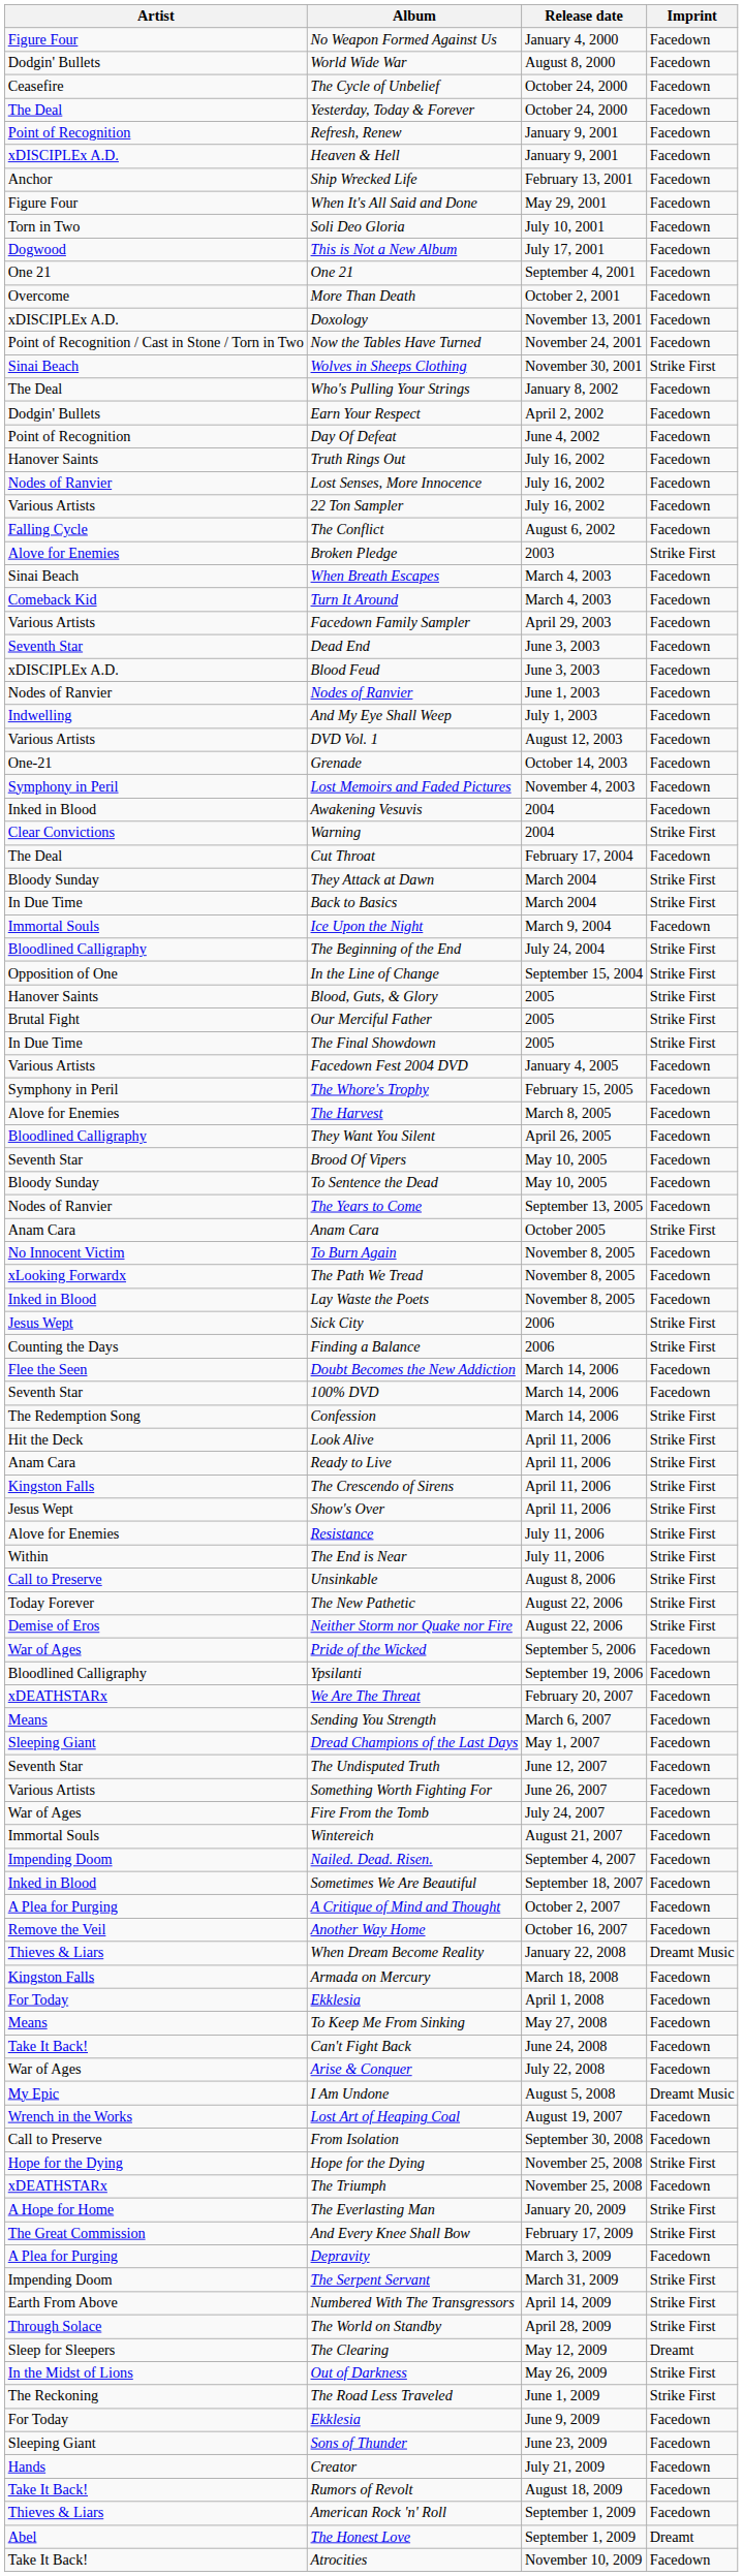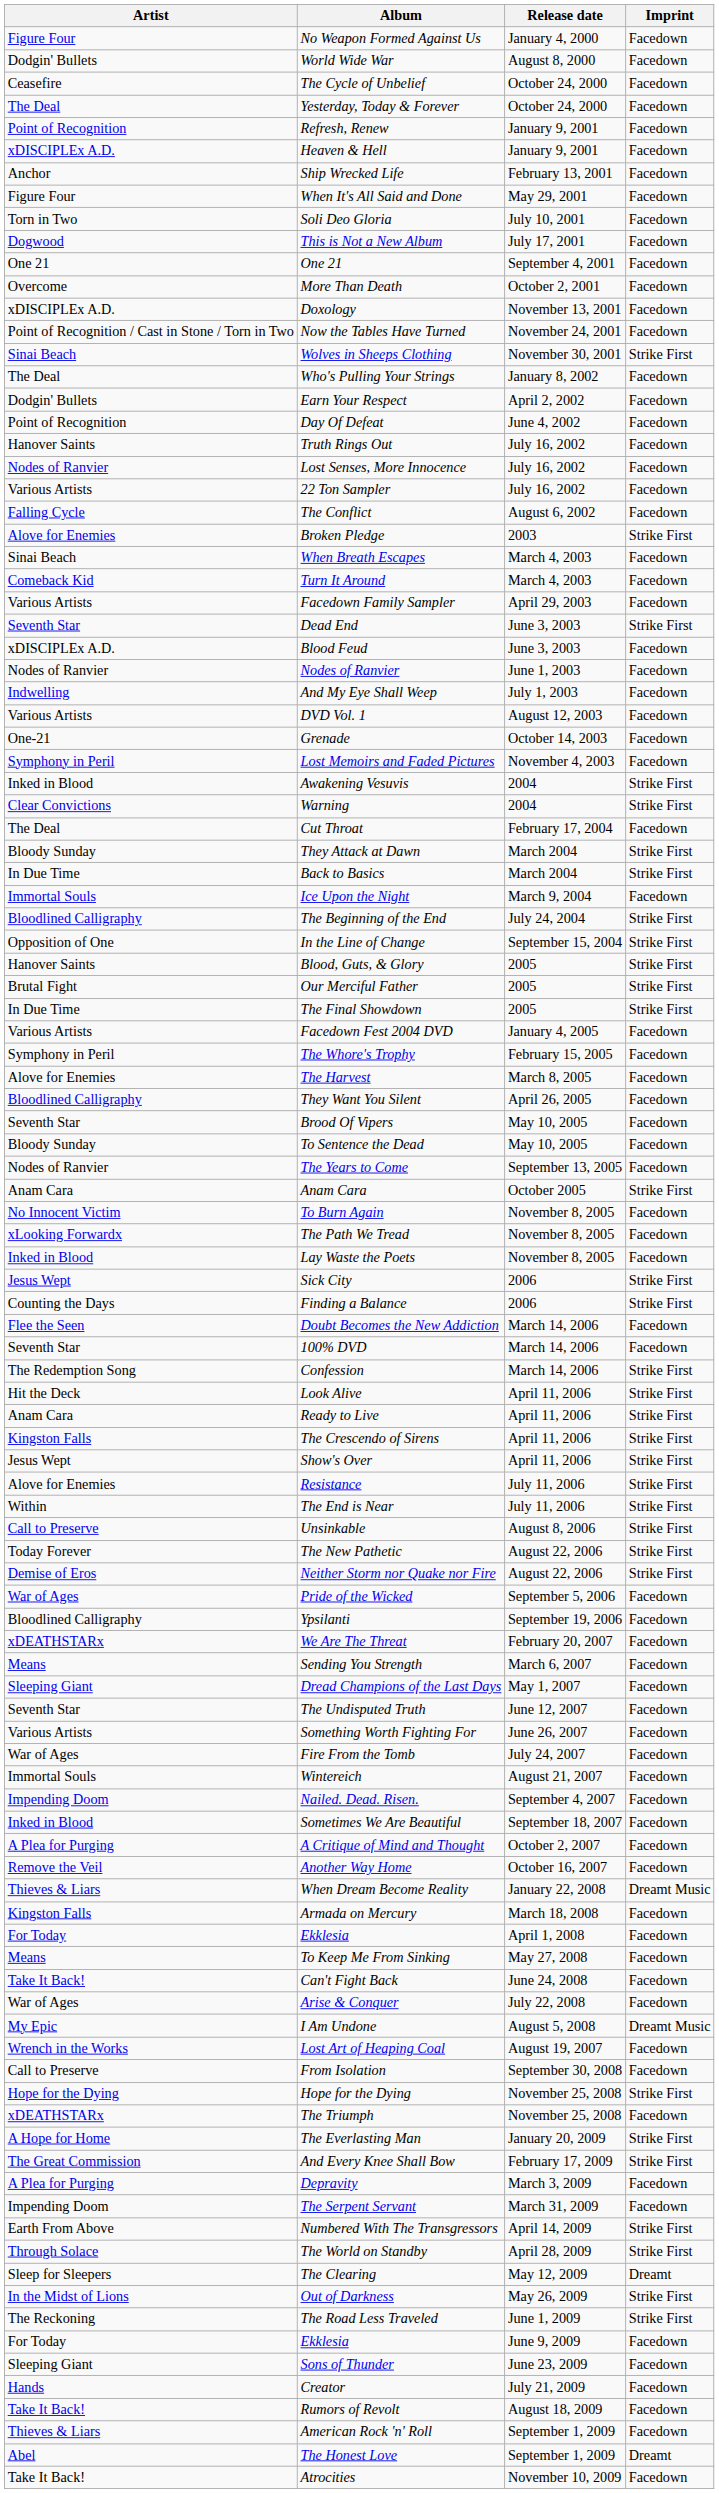 <table class="wikitable sortable">
 <tr>
 <th scope="col">Artist</th>
 <th scope="col">Album</th>
 <th scope="col"  style=white-space:nowrap>Release date</th>
 <th scope="col" class="unsortable">Imprint</th>
 </tr>
 <tr>
 <td><a href='#'>Figure Four</a></td>
 <td><em>No Weapon Formed Against Us</em></td>
 <td>January 4, 2000</td>
 <td>Facedown</td>
 </tr>
 <tr>
 <td>Dodgin' Bullets</td>
 <td><em>World Wide War</em></td>
 <td>August 8, 2000</td>
 <td>Facedown</td>
 </tr>
 <tr>
 <td>Ceasefire</td>
 <td><em>The Cycle of Unbelief</em></td>
 <td>October 24, 2000</td>
 <td>Facedown</td>
 </tr>
 <tr>
 <td><a href='#'>The Deal</a></td>
 <td><em>Yesterday, Today & Forever</em></td>
 <td>October 24, 2000</td>
 <td>Facedown</td>
 </tr>
 <tr>
 <td><a href='#'>Point of Recognition</a></td>
 <td><em>Refresh, Renew</em></td>
 <td>January 9, 2001</td>
 <td>Facedown</td>
 </tr>
 <tr>
 <td><a href='#'>xDISCIPLEx A.D.</a></td>
 <td><em>Heaven & Hell</em></td>
 <td>January 9, 2001</td>
 <td>Facedown</td>
 </tr>
 <tr>
 <td>Anchor</td>
 <td><em>Ship Wrecked Life</em></td>
 <td>February 13, 2001</td>
 <td>Facedown</td>
 </tr>
 <tr>
 <td>Figure Four</td>
 <td><em>When It's All Said and Done</em></td>
 <td>May 29, 2001</td>
 <td>Facedown</td>
 </tr>
 <tr>
 <td>Torn in Two</td>
 <td><em>Soli Deo Gloria</em></td>
 <td>July 10, 2001</td>
 <td>Facedown</td>
 </tr>
 <tr>
 <td><a href='#'>Dogwood</a></td>
 <td><em><a href='#'>This is Not a New Album</a></em></td>
 <td>July 17, 2001</td>
 <td>Facedown</td>
 </tr>
 <tr>
 <td>One 21</td>
 <td><em>One 21</em></td>
 <td>September 4, 2001</td>
 <td>Facedown</td>
 </tr>
 <tr>
 <td>Overcome</td>
 <td><em>More Than Death</em></td>
 <td>October 2, 2001</td>
 <td>Facedown</td>
 </tr>
 <tr>
 <td>xDISCIPLEx A.D.</td>
 <td><em>Doxology</em></td>
 <td>November 13, 2001</td>
 <td>Facedown</td>
 </tr>
 <tr>
 <td>Point of Recognition / Cast in Stone / Torn in Two</td>
 <td><em>Now the Tables Have Turned</em></td>
 <td>November 24, 2001</td>
 <td>Facedown</td>
 </tr>
 <tr>
 <td><a href='#'>Sinai Beach</a></td>
 <td><em><a href='#'>Wolves in Sheeps Clothing</a></em></td>
 <td>November 30, 2001</td>
 <td>Strike First</td>
 </tr>
 <tr>
 <td>The Deal</td>
 <td><em>Who's Pulling Your Strings</em></td>
 <td>January 8, 2002</td>
 <td>Facedown</td>
 </tr>
 <tr>
 <td>Dodgin' Bullets</td>
 <td><em>Earn Your Respect</em></td>
 <td>April 2, 2002</td>
 <td>Facedown</td>
 </tr>
 <tr>
 <td>Point of Recognition</td>
 <td><em>Day Of Defeat</em></td>
 <td>June 4, 2002</td>
 <td>Facedown</td>
 </tr>
 <tr>
 <td>Hanover Saints</td>
 <td><em>Truth Rings Out</em></td>
 <td>July 16, 2002</td>
 <td>Facedown</td>
 </tr>
 <tr>
 <td><a href='#'>Nodes of Ranvier</a></td>
 <td><em>Lost Senses, More Innocence</em></td>
 <td>July 16, 2002</td>
 <td>Facedown</td>
 </tr>
 <tr>
 <td>Various Artists</td>
 <td><em>22 Ton Sampler</em></td>
 <td>July 16, 2002</td>
 <td>Facedown</td>
 </tr>
 <tr>
 <td><a href='#'>Falling Cycle</a></td>
 <td><em>The Conflict</em></td>
 <td>August 6, 2002</td>
 <td>Facedown</td>
 </tr>
 <tr>
 <td><a href='#'>Alove for Enemies</a></td>
 <td><em>Broken Pledge</em></td>
 <td>2003</td>
 <td>Strike First</td>
 </tr>
 <tr>
 <td>Sinai Beach</td>
 <td><em><a href='#'>When Breath Escapes</a></em></td>
 <td>March 4, 2003</td>
 <td>Facedown</td>
 </tr>
 <tr>
 <td><a href='#'>Comeback Kid</a></td>
 <td><em><a href='#'>Turn It Around</a></em></td>
 <td>March 4, 2003</td>
 <td>Facedown</td>
 </tr>
 <tr>
 <td>Various Artists</td>
 <td><em>Facedown Family Sampler</em></td>
 <td>April 29, 2003</td>
 <td>Facedown</td>
 </tr>
 <tr>
 <td><a href='#'>Seventh Star</a></td>
 <td><em>Dead End</em></td>
 <td>June 3, 2003</td>
-<td>Facedown</td>
+<td>Strike First</td>
 </tr>
 <tr>
 <td>xDISCIPLEx A.D.</td>
 <td><em>Blood Feud</em></td>
 <td>June 3, 2003</td>
 <td>Facedown</td>
 </tr>
 <tr>
 <td>Nodes of Ranvier</td>
 <td><em><a href='#'>Nodes of Ranvier</a></em></td>
 <td>June 1, 2003</td>
 <td>Facedown</td>
 </tr>
 <tr>
 <td><a href='#'>Indwelling</a></td>
 <td><em>And My Eye Shall Weep</em></td>
 <td>July 1, 2003</td>
 <td>Facedown</td>
 </tr>
 <tr>
 <td>Various Artists</td>
 <td><em>DVD Vol. 1</em></td>
 <td>August 12, 2003</td>
 <td>Facedown</td>
 </tr>
 <tr>
 <td>One-21</td>
 <td><em>Grenade</em></td>
 <td>October 14, 2003</td>
 <td>Facedown</td>
 </tr>
 <tr>
 <td><a href='#'>Symphony in Peril</a></td>
 <td><em><a href='#'>Lost Memoirs and Faded Pictures</a></em></td>
 <td>November 4, 2003</td>
 <td>Facedown</td>
 </tr>
 <tr>
 <td>Inked in Blood</td>
 <td><em>Awakening Vesuvis</em></td>
 <td>2004</td>
-<td>Facedown</td>
+<td>Strike First</td>
 </tr>
 <tr>
 <td><a href='#'>Clear Convictions</a></td>
 <td><em>Warning</em></td>
 <td>2004</td>
 <td>Strike First</td>
 </tr>
 <tr>
 <td>The Deal</td>
 <td><em>Cut Throat</em></td>
 <td>February 17, 2004</td>
 <td>Facedown</td>
 </tr>
 <tr>
 <td>Bloody Sunday</td>
 <td><em>They Attack at Dawn</em></td>
 <td>March 2004</td>
 <td>Strike First</td>
 </tr>
 <tr>
 <td>In Due Time</td>
 <td><em>Back to Basics</em></td>
 <td>March 2004</td>
 <td>Strike First</td>
 </tr>
 <tr>
 <td><a href='#'>Immortal Souls</a></td>
 <td><em><a href='#'>Ice Upon the Night</a></em></td>
 <td>March 9, 2004</td>
 <td>Facedown</td>
 </tr>
 <tr>
 <td><a href='#'>Bloodlined Calligraphy</a></td>
 <td><em>The Beginning of the End</em></td>
 <td>July 24, 2004</td>
 <td>Strike First</td>
 </tr>
 <tr>
 <td>Opposition of One</td>
 <td><em>In the Line of Change</em></td>
 <td>September 15, 2004</td>
 <td>Strike First</td>
 </tr>
 <tr>
 <td>Hanover Saints</td>
 <td><em>Blood, Guts, & Glory</em></td>
 <td>2005</td>
 <td>Strike First</td>
 </tr>
 <tr>
 <td>Brutal Fight</td>
 <td><em>Our Merciful Father</em></td>
 <td>2005</td>
 <td>Strike First</td>
 </tr>
 <tr>
 <td>In Due Time</td>
 <td><em>The Final Showdown</em></td>
 <td>2005</td>
 <td>Strike First</td>
 </tr>
 <tr>
 <td>Various Artists</td>
 <td><em>Facedown Fest 2004 DVD</em></td>
 <td>January 4, 2005</td>
 <td>Facedown</td>
 </tr>
 <tr>
 <td>Symphony in Peril</td>
 <td><em><a href='#'>The Whore's Trophy</a></em></td>
 <td>February 15, 2005</td>
 <td>Facedown</td>
 </tr>
 <tr>
 <td>Alove for Enemies</td>
 <td><em><a href='#'>The Harvest</a></em></td>
 <td>March 8, 2005</td>
 <td>Facedown</td>
 </tr>
 <tr>
 <td><a href='#'>Bloodlined Calligraphy</a></td>
 <td><em>They Want You Silent</em></td>
 <td>April 26, 2005</td>
 <td>Facedown</td>
 </tr>
 <tr>
 <td>Seventh Star</td>
 <td><em>Brood Of Vipers</em></td>
 <td>May 10, 2005</td>
 <td>Facedown</td>
 </tr>
 <tr>
 <td>Bloody Sunday</td>
 <td><em>To Sentence the Dead</em></td>
 <td>May 10, 2005</td>
 <td>Facedown</td>
 </tr>
 <tr>
 <td>Nodes of Ranvier</td>
 <td><em><a href='#'>The Years to Come</a></em></td>
 <td>September 13, 2005</td>
 <td>Facedown</td>
 </tr>
 <tr>
 <td>Anam Cara</td>
 <td><em>Anam Cara</em></td>
 <td>October 2005</td>
 <td>Strike First</td>
 </tr>
 <tr>
 <td><a href='#'>No Innocent Victim</a></td>
 <td><em><a href='#'>To Burn Again</a></em></td>
 <td>November 8, 2005</td>
 <td>Facedown</td>
 </tr>
 <tr>
 <td><a href='#'>xLooking Forwardx</a></td>
 <td><em>The Path We Tread</em></td>
 <td>November 8, 2005</td>
 <td>Facedown</td>
 </tr>
 <tr>
 <td><a href='#'>Inked in Blood</a></td>
 <td><em>Lay Waste the Poets</em></td>
 <td>November 8, 2005</td>
 <td>Facedown</td>
 </tr>
 <tr>
 <td><a href='#'>Jesus Wept</a></td>
 <td><em>Sick City</em></td>
 <td>2006</td>
 <td>Strike First</td>
 </tr>
 <tr>
 <td>Counting the Days</td>
 <td><em>Finding a Balance</em></td>
 <td>2006</td>
 <td>Strike First</td>
 </tr>
 <tr>
 <td><a href='#'>Flee the Seen</a></td>
 <td><em><a href='#'>Doubt Becomes the New Addiction</a></em></td>
 <td>March 14, 2006</td>
 <td>Facedown</td>
 </tr>
 <tr>
 <td>Seventh Star</td>
 <td><em>100% DVD</em></td>
 <td>March 14, 2006</td>
 <td>Facedown</td>
 </tr>
 <tr>
 <td>The Redemption Song</td>
 <td><em>Confession</em></td>
 <td>March 14, 2006</td>
 <td>Strike First</td>
 </tr>
 <tr>
 <td>Hit the Deck</td>
 <td><em>Look Alive</em></td>
 <td>April 11, 2006</td>
 <td>Strike First</td>
 </tr>
 <tr>
 <td>Anam Cara</td>
 <td><em>Ready to Live</em></td>
 <td>April 11, 2006</td>
 <td>Strike First</td>
 </tr>
 <tr>
 <td><a href='#'>Kingston Falls</a></td>
 <td><em>The Crescendo of Sirens</em></td>
 <td>April 11, 2006</td>
 <td>Strike First</td>
 </tr>
 <tr>
 <td>Jesus Wept</td>
 <td><em>Show's Over</em></td>
 <td>April 11, 2006</td>
 <td>Strike First</td>
 </tr>
 <tr>
 <td>Alove for Enemies</td>
 <td><em><a href='#'>Resistance</a></em></td>
 <td>July 11, 2006</td>
 <td>Strike First</td>
 </tr>
 <tr>
 <td>Within</td>
 <td><em>The End is Near</em></td>
 <td>July 11, 2006</td>
 <td>Strike First</td>
 </tr>
 <tr>
 <td><a href='#'>Call to Preserve</a></td>
 <td><em>Unsinkable</em></td>
 <td>August 8, 2006</td>
 <td>Strike First</td>
 </tr>
 <tr>
 <td>Today Forever</td>
 <td><em>The New Pathetic</em></td>
 <td>August 22, 2006</td>
 <td>Strike First</td>
 </tr>
 <tr>
 <td><a href='#'>Demise of Eros</a></td>
 <td><em><a href='#'>Neither Storm nor Quake nor Fire</a></em></td>
 <td>August 22, 2006</td>
 <td>Strike First</td>
 </tr>
 <tr>
 <td><a href='#'>War of Ages</a></td>
 <td><em><a href='#'>Pride of the Wicked</a></em></td>
 <td>September 5, 2006</td>
 <td>Facedown</td>
 </tr>
 <tr>
 <td>Bloodlined Calligraphy</td>
 <td><em>Ypsilanti</em></td>
 <td>September 19, 2006</td>
 <td>Facedown</td>
 </tr>
 <tr>
 <td><a href='#'>xDEATHSTARx</a></td>
 <td><em><a href='#'>We Are The Threat</a></em></td>
 <td>February 20, 2007</td>
 <td>Facedown</td>
 </tr>
 <tr>
 <td><a href='#'>Means</a></td>
 <td><em>Sending You Strength</em></td>
 <td>March 6, 2007</td>
 <td>Facedown</td>
 </tr>
 <tr>
 <td><a href='#'>Sleeping Giant</a></td>
 <td><em><a href='#'>Dread Champions of the Last Days</a></em></td>
 <td>May 1, 2007</td>
 <td>Facedown</td>
 </tr>
 <tr>
 <td>Seventh Star</td>
 <td><em>The Undisputed Truth</em></td>
 <td>June 12, 2007</td>
 <td>Facedown</td>
 </tr>
 <tr>
 <td>Various Artists</td>
 <td><em>Something Worth Fighting For</em></td>
 <td>June 26, 2007</td>
 <td>Facedown</td>
 </tr>
 <tr>
 <td>War of Ages</td>
 <td><em>Fire From the Tomb</em></td>
 <td>July 24, 2007</td>
 <td>Facedown</td>
 </tr>
 <tr>
 <td>Immortal Souls</td>
 <td><em>Wintereich</em></td>
 <td>August 21, 2007</td>
 <td>Facedown</td>
 </tr>
 <tr>
 <td><a href='#'>Impending Doom</a></td>
 <td><em><a href='#'>Nailed. Dead. Risen.</a></em></td>
 <td>September 4, 2007</td>
 <td>Facedown</td>
 </tr>
 <tr>
 <td><a href='#'>Inked in Blood</a></td>
 <td><em>Sometimes We Are Beautiful</em></td>
 <td>September 18, 2007</td>
 <td>Facedown</td>
 </tr>
 <tr>
 <td><a href='#'>A Plea for Purging</a></td>
 <td><em><a href='#'>A Critique of Mind and Thought</a></em></td>
 <td>October 2, 2007</td>
 <td>Facedown</td>
 </tr>
 <tr>
 <td><a href='#'>Remove the Veil</a></td>
 <td><em><a href='#'>Another Way Home</a></em></td>
 <td>October 16, 2007</td>
 <td>Facedown</td>
 </tr>
 <tr>
 <td><a href='#'>Thieves & Liars</a></td>
 <td><em>When Dream Become Reality</em></td>
 <td>January 22, 2008</td>
 <td>Dreamt Music</td>
 </tr>
 <tr>
 <td><a href='#'>Kingston Falls</a></td>
 <td><em>Armada on Mercury</em></td>
 <td>March 18, 2008</td>
 <td>Facedown</td>
 </tr>
 <tr>
 <td><a href='#'>For Today</a></td>
 <td><em><a href='#'>Ekklesia</a></em></td>
 <td>April 1, 2008</td>
 <td>Facedown</td>
 </tr>
 <tr>
 <td><a href='#'>Means</a></td>
 <td><em>To Keep Me From Sinking</em></td>
 <td>May 27, 2008</td>
 <td>Facedown</td>
 </tr>
 <tr>
 <td><a href='#'>Take It Back!</a></td>
 <td><em>Can't Fight Back</em></td>
 <td>June 24, 2008</td>
 <td>Facedown</td>
 </tr>
 <tr>
 <td>War of Ages</td>
 <td><em><a href='#'>Arise & Conquer</a></em></td>
 <td>July 22, 2008</td>
 <td>Facedown</td>
 </tr>
 <tr>
 <td><a href='#'>My Epic</a></td>
 <td><em>I Am Undone</em></td>
 <td>August 5, 2008</td>
 <td>Dreamt Music</td>
 </tr>
 <tr>
 <td><a href='#'>Wrench in the Works</a></td>
 <td><em><a href='#'>Lost Art of Heaping Coal</a></em></td>
 <td>August 19, 2007</td>
 <td>Facedown</td>
 </tr>
 <tr>
 <td>Call to Preserve</td>
 <td><em>From Isolation</em></td>
 <td>September 30, 2008</td>
 <td>Facedown</td>
 </tr>
 <tr>
 <td><a href='#'>Hope for the Dying</a></td>
 <td><em>Hope for the Dying</em></td>
 <td>November 25, 2008</td>
 <td>Strike First</td>
 </tr>
 <tr>
 <td><a href='#'>xDEATHSTARx</a></td>
 <td><em>The Triumph</em></td>
 <td>November 25, 2008</td>
 <td>Facedown</td>
 </tr>
 <tr>
 <td><a href='#'>A Hope for Home</a></td>
 <td><em>The Everlasting Man</em></td>
 <td>January 20, 2009</td>
 <td>Strike First</td>
 </tr>
 <tr>
 <td><a href='#'>The Great Commission</a></td>
 <td><em>And Every Knee Shall Bow</em></td>
 <td>February 17, 2009</td>
 <td>Strike First</td>
 </tr>
 <tr>
 <td><a href='#'>A Plea for Purging</a></td>
 <td><em><a href='#'>Depravity</a></em></td>
 <td>March 3, 2009</td>
 <td>Facedown</td>
 </tr>
 <tr>
 <td>Impending Doom</td>
 <td><em><a href='#'>The Serpent Servant</a></em></td>
 <td>March 31, 2009</td>
-<td>Strike First</td>
+<td>Facedown</td>
 </tr>
 <tr>
 <td>Earth From Above</td>
 <td><em>Numbered With The Transgressors</em></td>
 <td>April 14, 2009</td>
 <td>Strike First</td>
 </tr>
 <tr>
 <td><a href='#'>Through Solace</a></td>
 <td><em>The World on Standby</em></td>
 <td>April 28, 2009</td>
 <td>Strike First</td>
 </tr>
 <tr>
 <td>Sleep for Sleepers</td>
 <td><em>The Clearing</em></td>
 <td>May 12, 2009</td>
 <td>Dreamt</td>
 </tr>
 <tr>
 <td><a href='#'>In the Midst of Lions</a></td>
 <td><em><a href='#'>Out of Darkness</a></em></td>
 <td>May 26, 2009</td>
 <td>Strike First</td>
 </tr>
 <tr>
 <td>The Reckoning</td>
 <td><em>The Road Less Traveled</em></td>
 <td>June 1, 2009</td>
 <td>Strike First</td>
 </tr>
 <tr>
 <td>For Today</td>
 <td><em><a href='#'>Ekklesia</a></em></td>
 <td>June 9, 2009</td>
 <td>Facedown</td>
 </tr>
 <tr>
 <td>Sleeping Giant</td>
 <td><em><a href='#'>Sons of Thunder</a></em></td>
 <td>June 23, 2009</td>
 <td>Facedown</td>
 </tr>
 <tr>
 <td><a href='#'>Hands</a></td>
 <td><em>Creator</em></td>
 <td>July 21, 2009</td>
 <td>Facedown</td>
 </tr>
 <tr>
 <td><a href='#'>Take It Back!</a></td>
 <td><em>Rumors of Revolt</em></td>
 <td>August 18, 2009</td>
 <td>Facedown</td>
 </tr>
 <tr>
 <td><a href='#'>Thieves & Liars</a></td>
 <td><em>American Rock 'n' Roll</em></td>
 <td>September 1, 2009</td>
 <td>Facedown</td>
 </tr>
 <tr>
 <td><a href='#'>Abel</a></td>
 <td><em><a href='#'>The Honest Love</a></em></td>
 <td>September 1, 2009</td>
 <td>Dreamt</td>
 </tr>
 <tr>
 <td>Take It Back!</td>
 <td><em>Atrocities</em></td>
 <td>November 10, 2009</td>
 <td>Facedown</td>
 </tr>
 </table>
